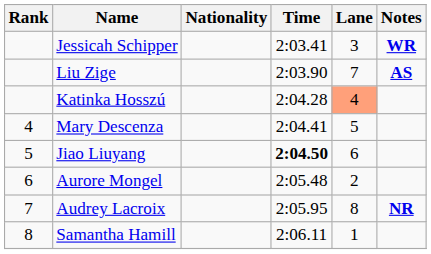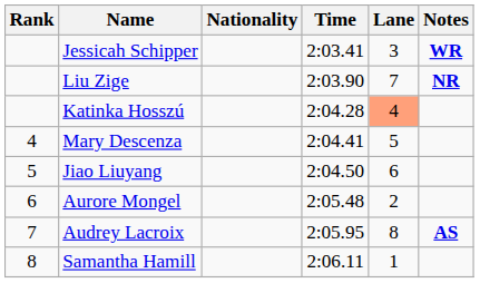 <table class="wikitable" style="text-align:center">
 <tr>
 <th>Rank</th>
 <th>Name</th>
 <th>Nationality</th>
 <th>Time</th>
 <th>Lane</th>
 <th>Notes</th>
 </tr>
 <tr>
 <td></td>
 <td align=left><a href='#'>Jessicah Schipper</a></td>
 <td align=left></td>
 <td>2:03.41</td>
 <td>3</td>
 <td><strong><a href='#'>WR</a></strong></td>
 </tr>
 <tr>
 <td></td>
 <td align=left><a href='#'>Liu Zige</a></td>
 <td align=left></td>
 <td>2:03.90</td>
 <td>7</td>
-<td><strong><a href='#'>AS</a></strong></td>
+<td><strong><a href='#'>NR</a></strong></td>
 </tr>
 <tr>
 <td></td>
 <td align=left><a href='#'>Katinka Hosszú</a></td>
 <td align=left></td>
 <td>2:04.28</td>
 <td style="background: lightsalmon;">4</td>
 <td></td>
 </tr>
 <tr>
 <td>4</td>
 <td align=left><a href='#'>Mary Descenza</a></td>
 <td align=left></td>
 <td>2:04.41</td>
 <td>5</td>
 <td></td>
 </tr>
 <tr>
 <td>5</td>
 <td align=left><a href='#'>Jiao Liuyang</a></td>
 <td align=left></td>
-<td><strong>2:04.50</strong></td>
+<td>2:04.50</td>
 <td>6</td>
 <td></td>
 </tr>
 <tr>
 <td>6</td>
 <td align=left><a href='#'>Aurore Mongel</a></td>
 <td align=left></td>
 <td>2:05.48</td>
 <td>2</td>
 <td></td>
 </tr>
 <tr>
 <td>7</td>
 <td align=left><a href='#'>Audrey Lacroix</a></td>
 <td align=left></td>
 <td>2:05.95</td>
 <td>8</td>
-<td><strong><a href='#'>NR</a></strong></td>
+<td><strong><a href='#'>AS</a></strong></td>
 </tr>
 <tr>
 <td>8</td>
 <td align=left><a href='#'>Samantha Hamill</a></td>
 <td align=left></td>
 <td>2:06.11</td>
 <td>1</td>
 <td></td>
 </tr>
 <tr>
 </tr>
 </table>
